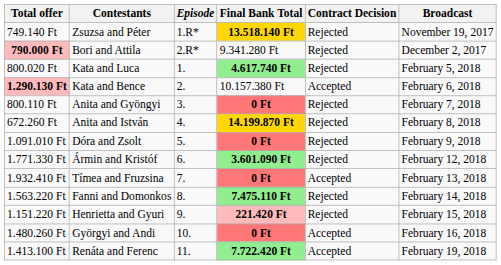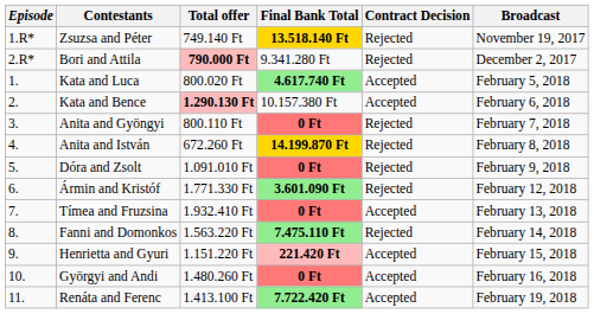 <table class="wikitable">
 <tr>
+<th><em>Episode</em></th>
+<th>Contestants</th>
 <th>Total offer</th>
-<th>Contestants</th>
-<th><em>Episode</em></th>
 <th>Final Bank Total</th>
 <th>Contract Decision</th>
 <th>Broadcast</th>
 </tr>
 <tr>
+<td>1.R*</td>
+<td>Zsuzsa and Péter</td>
 <td>749.140 Ft</td>
-<td>Zsuzsa and Péter</td>
-<td>1.R*</td>
 <td align="center" bgcolor=gold><strong>13.518.140 Ft</strong></td>
 <td>Rejected</td>
 <td>November 19, 2017</td>
 </tr>
 <tr>
+<td>2.R*</td>
+<td>Bori and Attila</td>
 <td align="center" bgcolor=#ffbbbb><strong>790.000 Ft</strong></td>
-<td>Bori and Attila</td>
-<td>2.R*</td>
 <td>9.341.280 Ft</td>
 <td>Rejected</td>
 <td>December 2, 2017</td>
 </tr>
 <tr>
+<td>1.</td>
+<td>Kata and Luca</td>
 <td>800.020 Ft</td>
-<td>Kata and Luca</td>
-<td>1.</td>
 <td align="center" bgcolor=LightGreen><strong>4.617.740 Ft</strong></td>
-<td>Rejected</td>
+<td>Accepted</td>
 <td>February 5, 2018</td>
 </tr>
 <tr>
+<td>2.</td>
+<td>Kata and Bence</td>
 <td align="center" bgcolor=#ffbbbb><strong>1.290.130 Ft</strong></td>
-<td>Kata and Bence</td>
-<td>2.</td>
 <td>10.157.380 Ft</td>
 <td>Accepted</td>
 <td>February 6, 2018</td>
 </tr>
 <tr>
+<td>3.</td>
+<td>Anita and Gyöngyi</td>
 <td>800.110 Ft</td>
-<td>Anita and Gyöngyi</td>
-<td>3.</td>
 <td align="center" bgcolor=#ff7777><strong>0 Ft</strong></td>
 <td>Rejected</td>
 <td>February 7, 2018</td>
 </tr>
 <tr>
+<td>4.</td>
+<td>Anita and István</td>
 <td>672.260 Ft</td>
-<td>Anita and István</td>
-<td>4.</td>
 <td align="center" bgcolor=gold><strong>14.199.870 Ft</strong></td>
 <td>Rejected</td>
 <td>February 8, 2018</td>
 </tr>
 <tr>
+<td>5.</td>
+<td>Dóra and Zsolt</td>
 <td>1.091.010 Ft</td>
-<td>Dóra and Zsolt</td>
-<td>5.</td>
 <td align="center" bgcolor=#ff7777><strong>0 Ft</strong></td>
 <td>Rejected</td>
 <td>February 9, 2018</td>
 </tr>
 <tr>
+<td>6.</td>
+<td>Ármin and Kristóf</td>
 <td>1.771.330 Ft</td>
-<td>Ármin and Kristóf</td>
-<td>6.</td>
 <td align="center" bgcolor=LightGreen><strong>3.601.090 Ft</strong></td>
 <td>Rejected</td>
 <td>February 12, 2018</td>
 </tr>
 <tr>
+<td>7.</td>
+<td>Tímea and Fruzsina</td>
 <td>1.932.410 Ft</td>
-<td>Tímea and Fruzsina</td>
-<td>7.</td>
 <td align="center" bgcolor=#ff7777><strong>0 Ft</strong></td>
 <td>Accepted</td>
 <td>February 13, 2018</td>
 </tr>
 <tr>
+<td>8.</td>
+<td>Fanni and Domonkos</td>
 <td>1.563.220 Ft</td>
-<td>Fanni and Domonkos</td>
-<td>8.</td>
 <td align="center" bgcolor=LightGreen><strong>7.475.110 Ft</strong></td>
 <td>Rejected</td>
 <td>February 14, 2018</td>
 </tr>
 <tr>
+<td>9.</td>
+<td>Henrietta and Gyuri</td>
 <td>1.151.220 Ft</td>
-<td>Henrietta and Gyuri</td>
-<td>9.</td>
 <td align="center" bgcolor=#ffbbbb><strong>221.420 Ft</strong></td>
-<td>Rejected</td>
+<td>Accepted</td>
 <td>February 15, 2018</td>
 </tr>
 <tr>
+<td>10.</td>
+<td>Györgyi and Andi</td>
 <td>1.480.260 Ft</td>
-<td>Györgyi and Andi</td>
-<td>10.</td>
 <td align="center" bgcolor=#ff7777><strong>0 Ft</strong></td>
 <td>Accepted</td>
 <td>February 16, 2018</td>
 </tr>
 <tr>
+<td>11.</td>
+<td>Renáta and Ferenc</td>
 <td>1.413.100 Ft</td>
-<td>Renáta and Ferenc</td>
-<td>11.</td>
 <td align="center" bgcolor=LightGreen><strong>7.722.420 Ft</strong></td>
 <td>Accepted</td>
 <td>February 19, 2018</td>
 </tr>
 </table>
